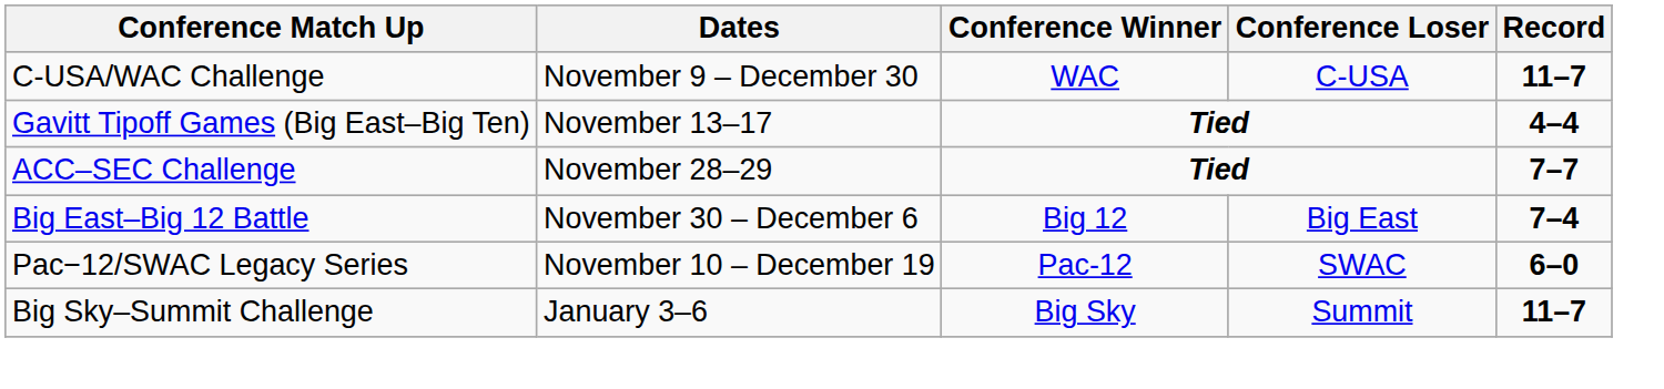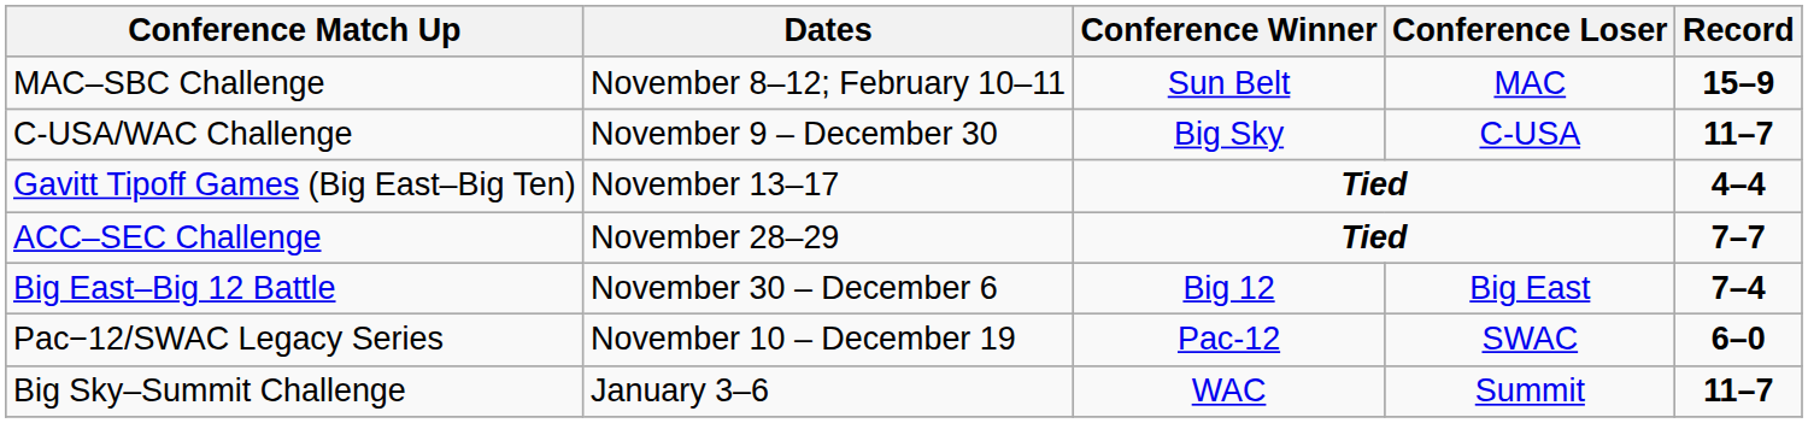 <table class="wikitable">
 <tr>
 <th>Conference Match Up</th>
 <th>Dates</th>
 <th>Conference Winner</th>
 <th>Conference Loser</th>
 <th>Record</th>
 </tr>
 <tr>
+<td>MAC–SBC Challenge</td>
+<td>November 8–12; February 10–11</td>
+<td align=center><a href='#'>Sun Belt</a></td>
+<td align=center><a href='#'>MAC</a></td>
+<td align=center><strong>15–9</strong></td>
+</tr>
+<tr>
 <td>C-USA/WAC Challenge</td>
 <td>November 9 – December 30</td>
-<td align=center><a href='#'>WAC</a></td>
+<td align=center><a href='#'>Big Sky</a></td>
 <td align=center><a href='#'>C-USA</a></td>
 <td align=center><strong>11–7</strong></td>
 </tr>
 <tr>
 <td><a href='#'>Gavitt Tipoff Games</a> (Big East–Big Ten)</td>
 <td>November 13–17</td>
 <td colspan="2" align="center"><strong><em>Tied</em></strong></td>
 <td align=center><strong>4–4</strong></td>
 </tr>
 <tr>
 <td><a href='#'>ACC–SEC Challenge</a></td>
 <td>November 28–29</td>
 <td colspan="2" align="center"><strong><em>Tied</em></strong></td>
 <td align=center><strong>7–7</strong></td>
 </tr>
 <tr>
 <td><a href='#'>Big East–Big 12 Battle</a></td>
 <td>November 30 – December 6</td>
 <td align=center><a href='#'>Big 12</a></td>
 <td align=center><a href='#'>Big East</a></td>
 <td align=center><strong>7–4</strong></td>
 </tr>
 <tr>
 <td>Pac−12/SWAC Legacy Series</td>
 <td>November 10 – December 19</td>
 <td align=center><a href='#'>Pac-12</a></td>
 <td align=center><a href='#'>SWAC</a></td>
 <td align=center><strong>6–0</strong></td>
 </tr>
 <tr>
 <td>Big Sky–Summit Challenge</td>
 <td>January 3–6</td>
-<td align=center><a href='#'>Big Sky</a></td>
+<td align=center><a href='#'>WAC</a></td>
 <td align=center><a href='#'>Summit</a></td>
 <td align=center><strong>11–7</strong></td>
 </tr>
 </table>
